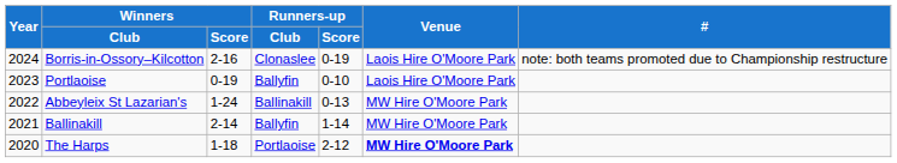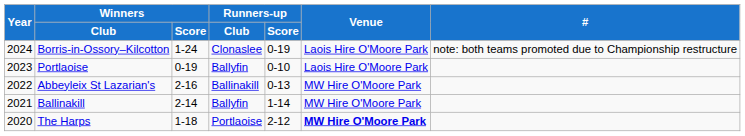 <table class="wikitable sortable" style="text-align:left;">
 <tr>
 <th rowspan="2" style="background:#1874CD;color:white" !>Year</th>
 <th colspan="2" style="background:#1874CD;color:white" !>Winners</th>
 <th colspan="2" style="background:#1874CD;color:white" !>Runners-up</th>
 <th rowspan="2" style="background:#1874CD;color:white" !>Venue</th>
 <th rowspan="2" style="background:#1874CD;color:white" !>#</th>
 </tr>
 <tr>
 <th style="background:#1874CD;color:white">Club</th>
 <th style="background:#1874CD;color:white">Score</th>
 <th style="background:#1874CD;color:white">Club</th>
 <th style="background:#1874CD;color:white">Score</th>
 </tr>
 <tr>
 <td>2024</td>
 <td><a href='#'>Borris-in-Ossory–Kilcotton</a></td>
-<td>2-16</td>
+<td>1-24</td>
 <td><a href='#'>Clonaslee</a></td>
 <td>0-19</td>
 <td><a href='#'>Laois Hire O'Moore Park</a></td>
 <td>note: both teams promoted due to Championship restructure</td>
 </tr>
 <tr>
 <td>2023</td>
 <td><a href='#'>Portlaoise</a></td>
 <td>0-19</td>
 <td><a href='#'>Ballyfin</a></td>
 <td>0-10</td>
 <td><a href='#'>Laois Hire O'Moore Park</a></td>
 <td></td>
 </tr>
 <tr>
 <td>2022</td>
 <td><a href='#'>Abbeyleix St Lazarian's</a></td>
-<td>1-24</td>
+<td>2-16</td>
 <td><a href='#'>Ballinakill</a></td>
 <td>0-13</td>
 <td><a href='#'>MW Hire O'Moore Park</a></td>
 <td></td>
 </tr>
 <tr>
 <td>2021</td>
 <td><a href='#'>Ballinakill</a></td>
 <td>2-14</td>
 <td><a href='#'>Ballyfin</a></td>
 <td>1-14</td>
 <td><a href='#'>MW Hire O'Moore Park</a></td>
 <td></td>
 </tr>
 <tr>
 <td>2020</td>
 <td><a href='#'>The Harps</a></td>
 <td>1-18</td>
 <td><a href='#'>Portlaoise</a></td>
 <td>2-12</td>
 <td><strong><a href='#'>MW Hire O'Moore Park</a></strong></td>
 <td></td>
 </tr>
 </table>
